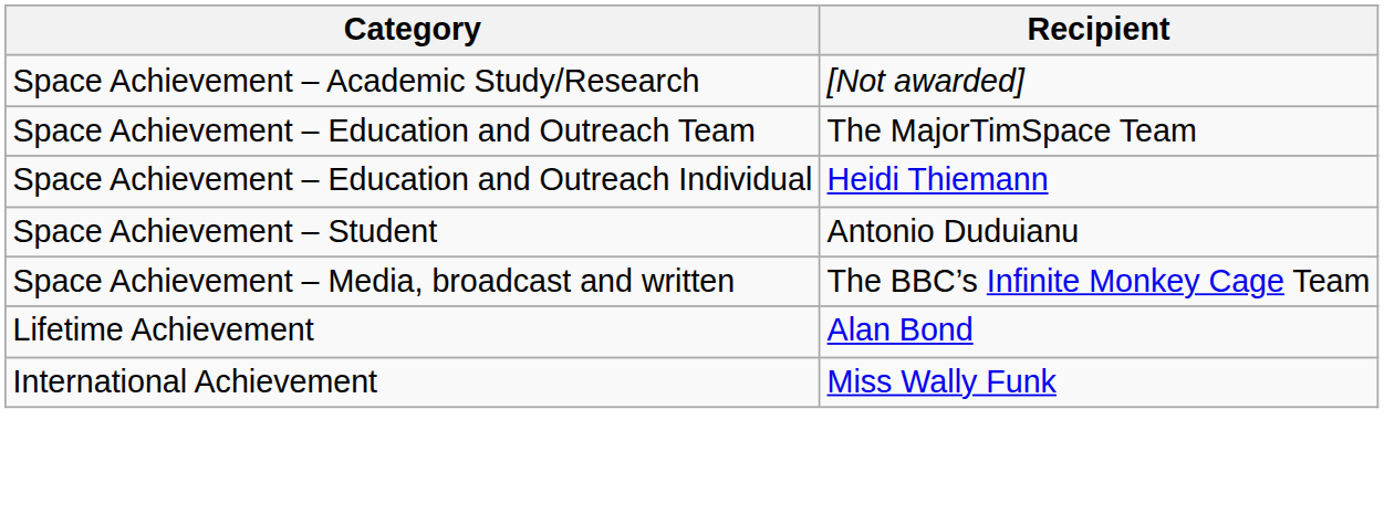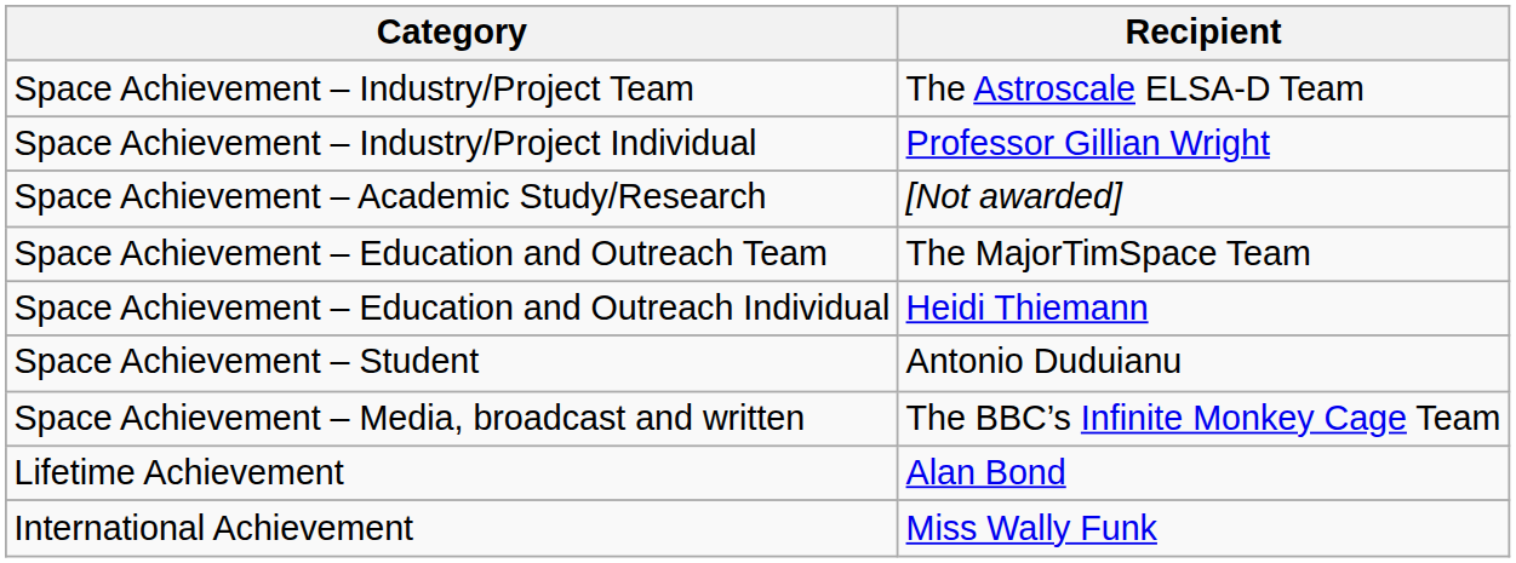 <table class="wikitable">
 <tr>
 <th>Category</th>
 <th>Recipient</th>
+</tr>
+<tr>
+<td>Space Achievement – Industry/Project Team</td>
+<td>The <a href='#'>Astroscale</a> ELSA-D Team</td>
+</tr>
+<tr>
+<td>Space Achievement – Industry/Project Individual</td>
+<td><a href='#'>Professor Gillian Wright</a></td>
 </tr>
 <tr>
 <td>Space Achievement – Academic Study/Research</td>
 <td><em>[Not awarded]</em></td>
 </tr>
 <tr>
 <td>Space Achievement – Education and Outreach Team</td>
 <td>The MajorTimSpace Team</td>
 </tr>
 <tr>
 <td>Space Achievement – Education and Outreach Individual</td>
 <td><a href='#'>Heidi Thiemann</a></td>
 </tr>
 <tr>
 <td>Space Achievement – Student</td>
 <td>Antonio Duduianu</td>
 </tr>
 <tr>
 <td>Space Achievement – Media, broadcast and written</td>
 <td>The BBC’s <a href='#'>Infinite Monkey Cage</a> Team</td>
 </tr>
 <tr>
 <td>Lifetime Achievement</td>
 <td><a href='#'>Alan Bond</a></td>
 </tr>
 <tr>
 <td>International Achievement</td>
 <td><a href='#'>Miss Wally Funk</a></td>
 </tr>
 </table>
